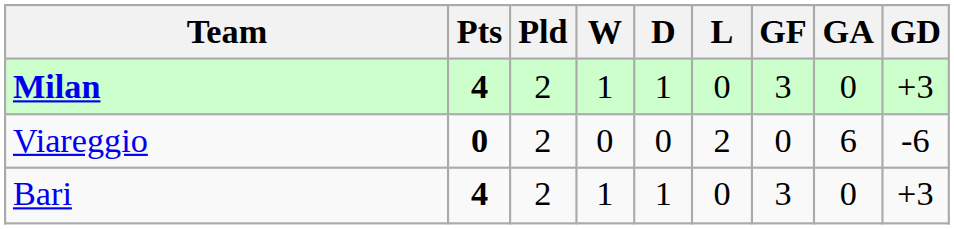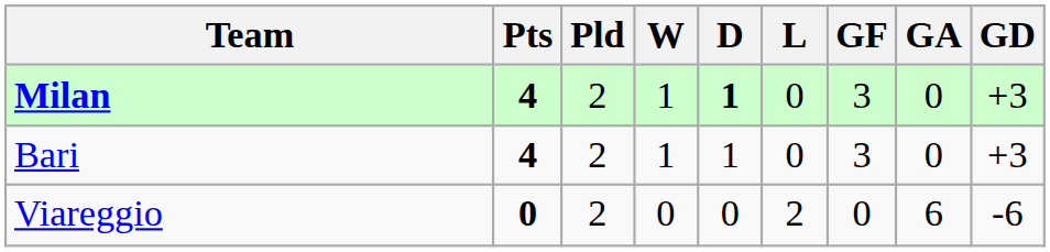 <table class="wikitable" style="text-align:center;">
 <tr>
 <th width=200>Team</th>
 <th width=20>Pts</th>
 <th width=20>Pld</th>
 <th width=20>W</th>
 <th width=20>D</th>
 <th width=20>L</th>
 <th width=20>GF</th>
 <th width=20>GA</th>
 <th width=20>GD</th>
 </tr>
 <tr style="background:#ccffcc">
 <td style="text-align:left"><strong> <a href='#'>Milan</a></strong></td>
+<td><strong>4</strong></td>
+<td>2</td>
+<td>1</td>
+<td><strong>1</strong></td>
+<td>0</td>
+<td>3</td>
+<td>0</td>
+<td>+3</td>
+</tr>
+<tr>
+<td style="text-align:left"> <a href='#'>Bari</a></td>
 <td><strong>4</strong></td>
 <td>2</td>
 <td>1</td>
 <td>1</td>
 <td>0</td>
 <td>3</td>
 <td>0</td>
 <td>+3</td>
 </tr>
 <tr>
 <td style="text-align:left"> <a href='#'>Viareggio</a></td>
 <td><strong>0</strong></td>
 <td>2</td>
 <td>0</td>
 <td>0</td>
 <td>2</td>
 <td>0</td>
 <td>6</td>
 <td>-6</td>
 </tr>
-<tr>
-<td style="text-align:left"> <a href='#'>Bari</a></td>
-<td><strong>4</strong></td>
-<td>2</td>
-<td>1</td>
-<td>1</td>
-<td>0</td>
-<td>3</td>
-<td>0</td>
-<td>+3</td>
-</tr>
 </table>
